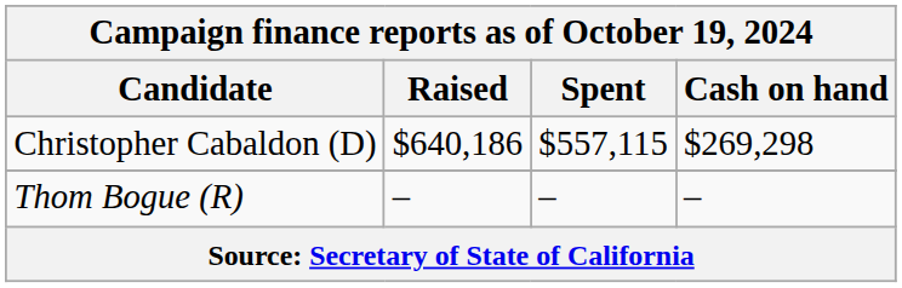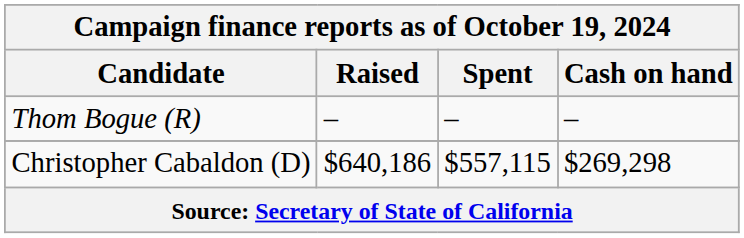 <table class="wikitable sortable">
 <tr>
 <th colspan=4>Campaign finance reports as of October 19, 2024</th>
 </tr>
 <tr style="text-align:center;">
 <th>Candidate</th>
 <th>Raised</th>
 <th>Spent</th>
 <th>Cash on hand</th>
 </tr>
 <tr>
+<td><em>Thom Bogue (R)</em></td>
+<td>–</td>
+<td>–</td>
+<td>–</td>
+</tr>
+<tr>
+</tr>
+<tr>
 <td>Christopher Cabaldon (D)</td>
 <td>$640,186</td>
 <td>$557,115</td>
 <td>$269,298</td>
 </tr>
 <tr>
-</tr>
-<tr>
-<td><em>Thom Bogue (R)</em></td>
-<td>–</td>
-<td>–</td>
-<td>–</td>
-</tr>
-<tr>
 <th colspan="4"><small>Source: <a href='#'>Secretary of State of California</a></small></th>
 </tr>
 </table>
